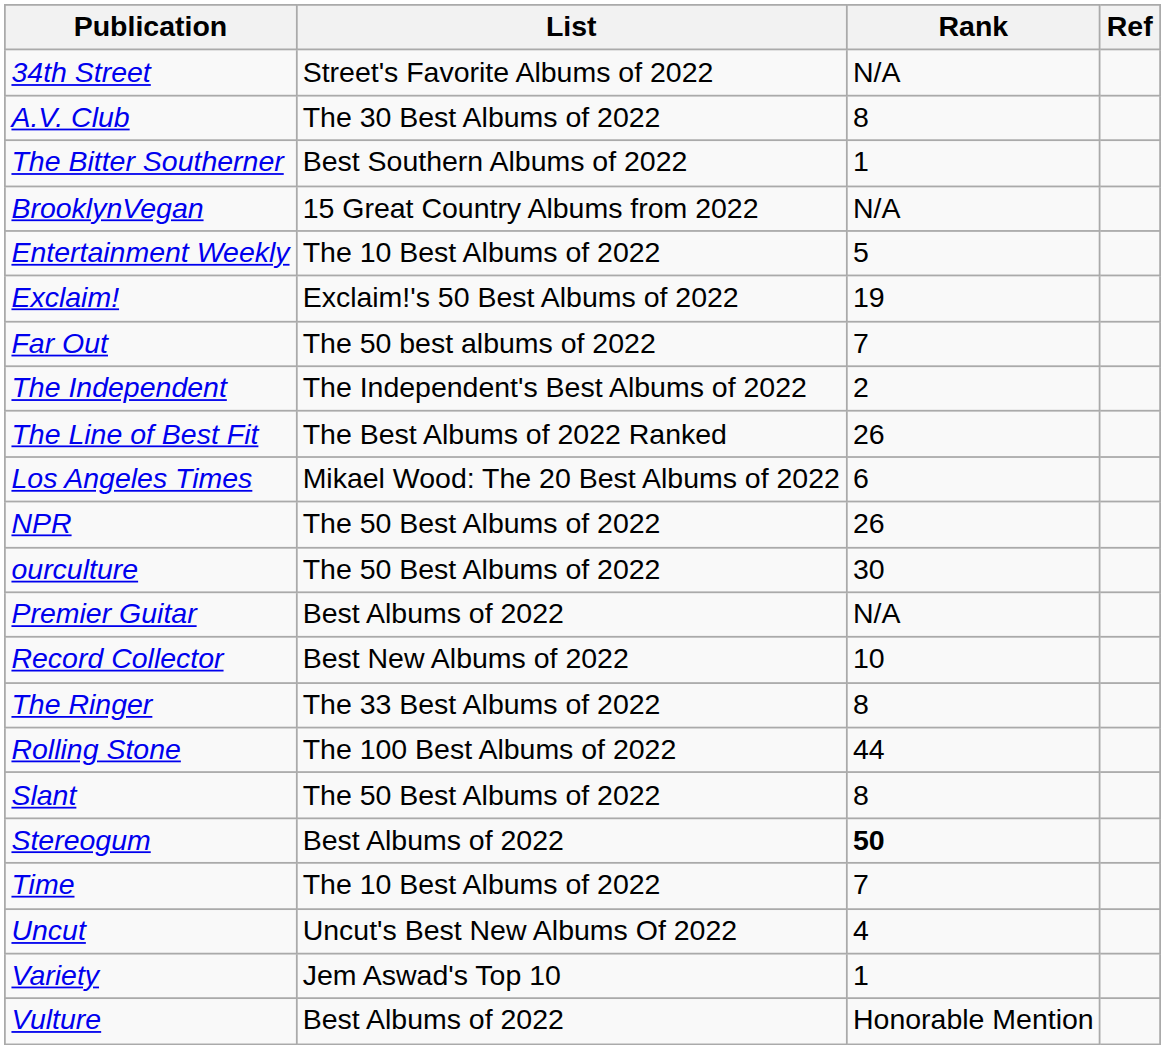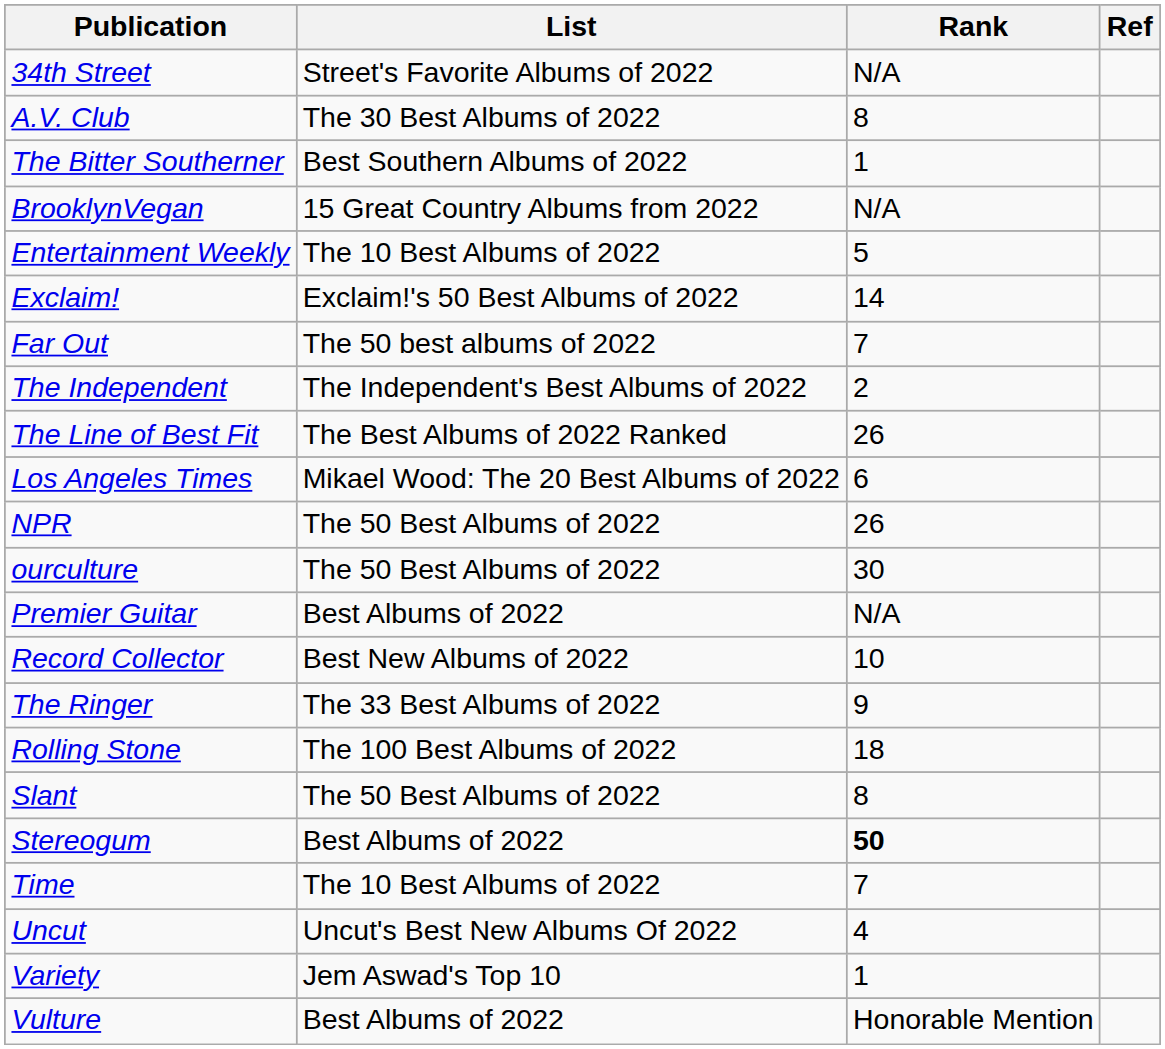 <table class="wikitable">
 <tr>
 <th>Publication</th>
 <th>List</th>
 <th>Rank</th>
 <th>Ref</th>
 </tr>
 <tr>
 <td><em><a href='#'>34th Street</a></em></td>
 <td>Street's Favorite Albums of 2022</td>
 <td>N/A</td>
 <td></td>
 </tr>
 <tr>
 <td><em><a href='#'>A.V. Club</a></em></td>
 <td>The 30 Best Albums of 2022</td>
 <td>8</td>
 <td></td>
 </tr>
 <tr>
 <td><em><a href='#'>The Bitter Southerner</a></em></td>
 <td>Best Southern Albums of 2022</td>
 <td>1</td>
 <td></td>
 </tr>
 <tr>
 <td><em><a href='#'>BrooklynVegan</a></em></td>
 <td>15 Great Country Albums from 2022</td>
 <td>N/A</td>
 <td></td>
 </tr>
 <tr>
 <td><em><a href='#'>Entertainment Weekly</a></em></td>
 <td>The 10 Best Albums of 2022</td>
 <td>5</td>
 <td></td>
 </tr>
 <tr>
 <td><em><a href='#'>Exclaim!</a></em></td>
 <td>Exclaim!'s 50 Best Albums of 2022</td>
-<td>19</td>
+<td>14</td>
 <td></td>
 </tr>
 <tr>
 <td><em><a href='#'>Far Out</a></em></td>
 <td>The 50 best albums of 2022</td>
 <td>7</td>
 <td></td>
 </tr>
 <tr>
 <td><em><a href='#'>The Independent</a></em></td>
 <td>The Independent's Best Albums of 2022</td>
 <td>2</td>
 <td></td>
 </tr>
 <tr>
 <td><em><a href='#'>The Line of Best Fit</a></em></td>
 <td>The Best Albums of 2022 Ranked</td>
 <td>26</td>
 <td></td>
 </tr>
 <tr>
 <td><em><a href='#'>Los Angeles Times</a></em></td>
 <td>Mikael Wood: The 20 Best Albums of 2022</td>
 <td>6</td>
 <td></td>
 </tr>
 <tr>
 <td><em><a href='#'>NPR</a></em></td>
 <td>The 50 Best Albums of 2022</td>
 <td>26</td>
 <td></td>
 </tr>
 <tr>
 <td><em><a href='#'>ourculture</a></em></td>
 <td>The 50 Best Albums of 2022</td>
 <td>30</td>
 <td></td>
 </tr>
 <tr>
 <td><em><a href='#'>Premier Guitar</a></em></td>
 <td>Best Albums of 2022</td>
 <td>N/A</td>
 <td></td>
 </tr>
 <tr>
 <td><em><a href='#'>Record Collector</a></em></td>
 <td>Best New Albums of 2022</td>
 <td>10</td>
 <td></td>
 </tr>
 <tr>
 <td><em><a href='#'>The Ringer</a></em></td>
 <td>The 33 Best Albums of 2022</td>
-<td>8</td>
+<td>9</td>
 <td></td>
 </tr>
 <tr>
 <td><em><a href='#'>Rolling Stone</a></em></td>
 <td>The 100 Best Albums of 2022</td>
-<td>44</td>
+<td>18</td>
 <td></td>
 </tr>
 <tr>
 <td><em><a href='#'>Slant</a></em></td>
 <td>The 50 Best Albums of 2022</td>
 <td>8</td>
 <td></td>
 </tr>
 <tr>
 <td><em><a href='#'>Stereogum</a></em></td>
 <td>Best Albums of 2022</td>
 <td><strong>50</strong></td>
 <td></td>
 </tr>
 <tr>
 <td><em><a href='#'>Time</a></em></td>
 <td>The 10 Best Albums of 2022</td>
 <td>7</td>
 <td></td>
 </tr>
 <tr>
 <td><em><a href='#'>Uncut</a></em></td>
 <td>Uncut's Best New Albums Of 2022</td>
 <td>4</td>
 <td></td>
 </tr>
 <tr>
 <td><em><a href='#'>Variety</a></em></td>
 <td>Jem Aswad's Top 10</td>
 <td>1</td>
 <td></td>
 </tr>
 <tr>
 <td><em><a href='#'>Vulture</a></em></td>
 <td>Best Albums of 2022</td>
 <td>Honorable Mention</td>
 <td></td>
 </tr>
 </table>
